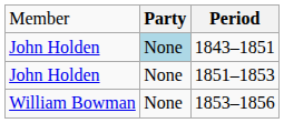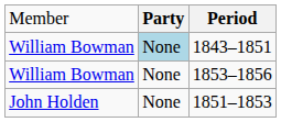 <table class="wikitable">
 <tr>
 <td>Member</td>
 <th>Party</th>
 <th>Period</th>
 </tr>
 <tr>
-<td><a href='#'>John Holden</a></td>
+<td><a href='#'>William Bowman</a></td>
 <td style="background: lightblue;">None</td>
 <td>1843–1851</td>
+</tr>
+<tr>
+<td><a href='#'>William Bowman</a></td>
+<td>None</td>
+<td>1853–1856</td>
 </tr>
 <tr>
 <td><a href='#'>John Holden</a></td>
 <td>None</td>
 <td>1851–1853</td>
 </tr>
-<tr>
-<td><a href='#'>William Bowman</a></td>
-<td>None</td>
-<td>1853–1856</td>
-</tr>
 </table>
